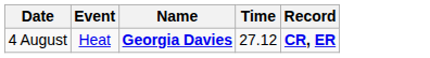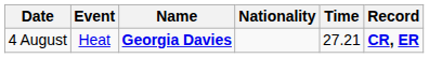 <table class="wikitable" style=text-align:center>
 <tr>
 <th>Date</th>
 <th>Event</th>
 <th>Name</th>
+<th>Nationality</th>
 <th>Time</th>
 <th>Record</th>
 </tr>
 <tr>
 <td>4 August</td>
 <td><a href='#'>Heat</a></td>
 <td align=left><strong><a href='#'>Georgia Davies</a></strong></td>
-<td>27.12</td>
+<td align=left></td>
+<td>27.21</td>
 <td><strong><a href='#'>CR</a>, <a href='#'>ER</a></strong></td>
 </tr>
 </table>
